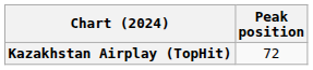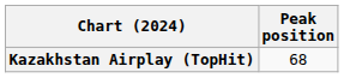 <table class="wikitable plainrowheaders">
 <tr>
 <th>Chart (2024)</th>
 <th>Peak<br>position</th>
 </tr>
 <tr>
 <th scope="row">Kazakhstan Airplay (TopHit)</th>
-<td align="center">72</td>
+<td align="center">68</td>
 </tr>
 </table>
